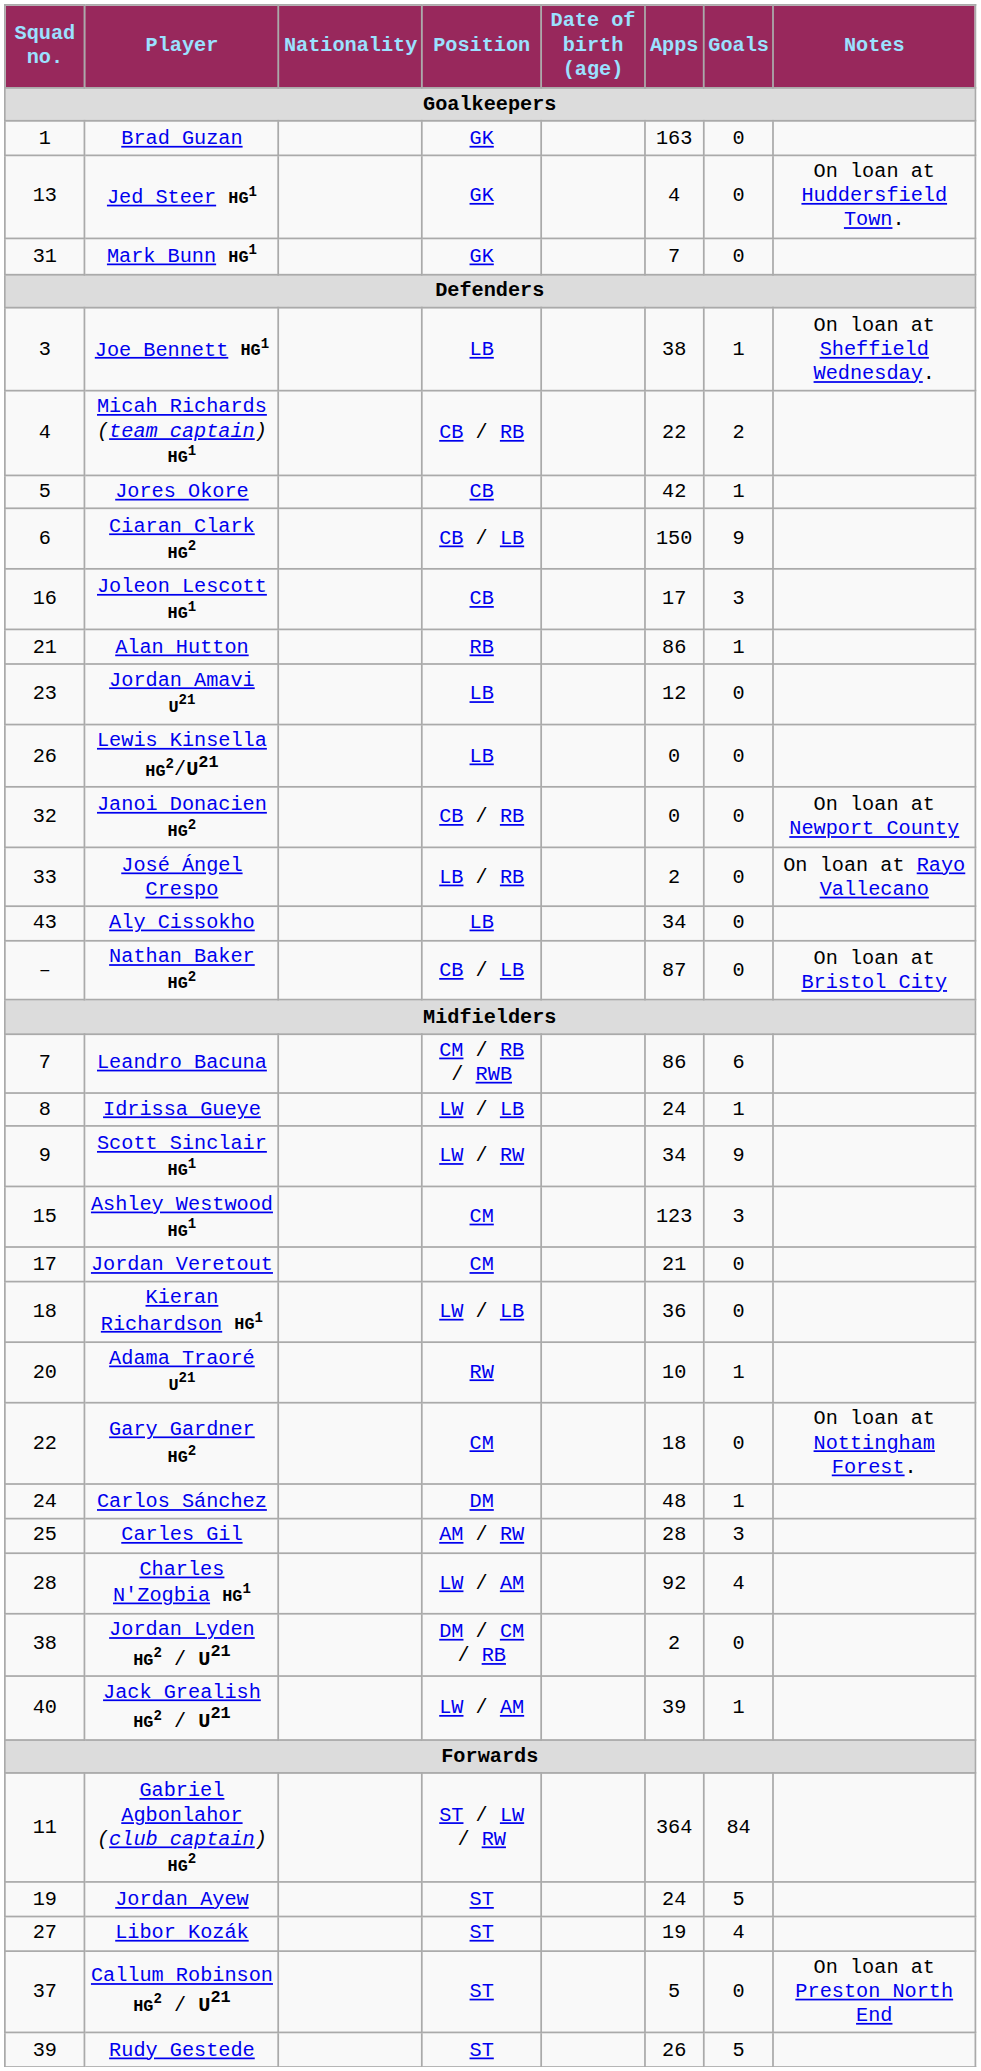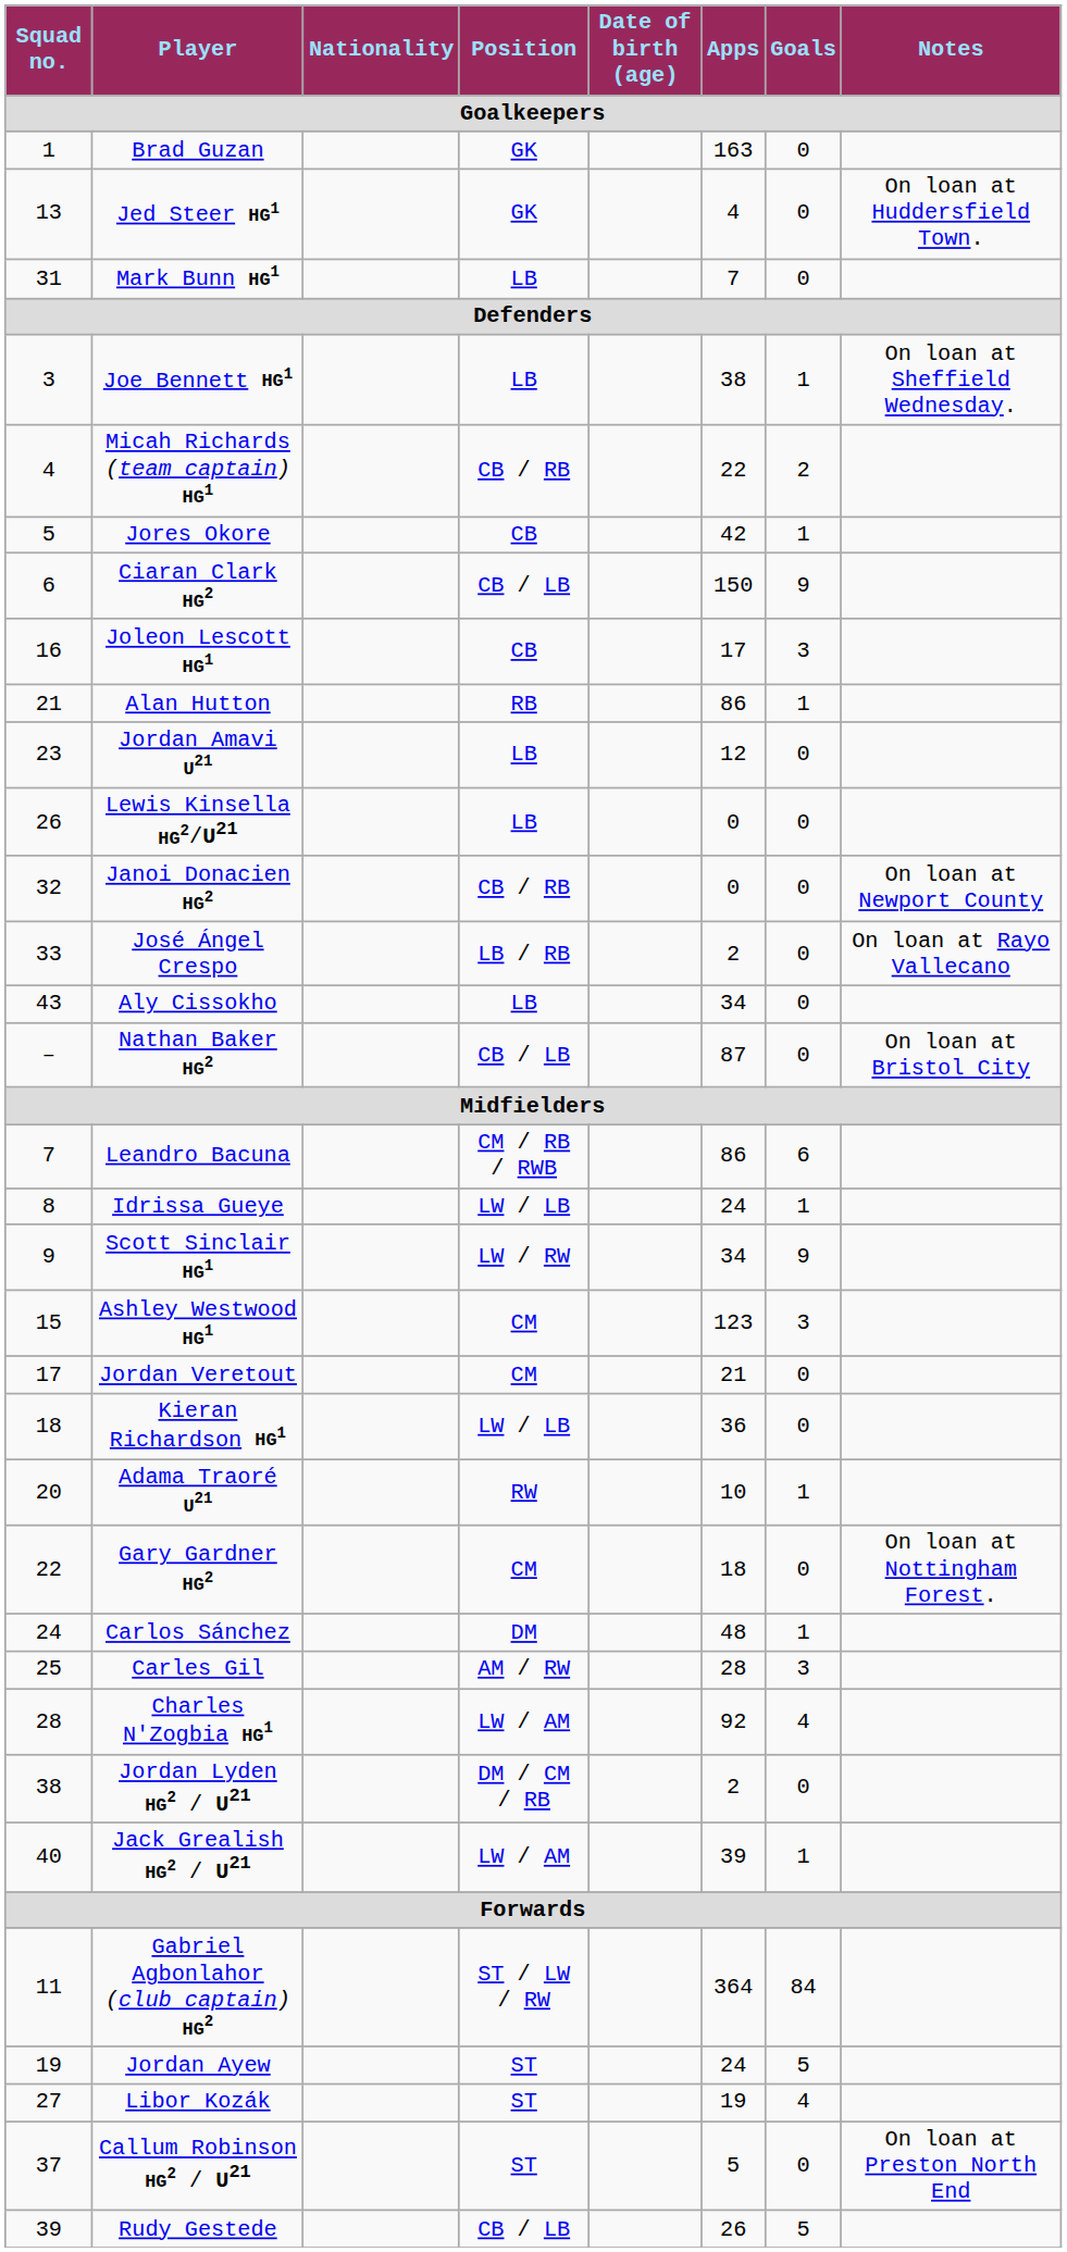 <table class="wikitable"  style="text-align:center; font-size:90%; width:90%;">
 <tr>
 <th style="background:#98285c; color:#9be1ff; text-align:center;">Squad no.</th>
 <th style="background:#98285c; color:#9be1ff; text-align:center;">Player</th>
 <th style="background:#98285c; color:#9be1ff; text-align:center;">Nationality</th>
 <th style="background:#98285c; color:#9be1ff; text-align:center;">Position</th>
 <th style="background:#98285c; color:#9be1ff; text-align:center;">Date of birth (age)</th>
 <th style="background:#98285c; color:#9be1ff; text-align:center;">Apps</th>
 <th style="background:#98285c; color:#9be1ff; text-align:center;">Goals</th>
 <th style="background:#98285c; color:#9be1ff; text-align:center;">Notes</th>
 </tr>
 <tr>
 <th colspan="11"  style="background:#dcdcdc; text-align:center;">Goalkeepers</th>
 </tr>
 <tr>
 <td>1</td>
 <td><a href='#'>Brad Guzan</a></td>
 <td></td>
 <td><a href='#'>GK</a></td>
 <td></td>
 <td>163</td>
 <td>0</td>
 <td></td>
 </tr>
 <tr>
 <td>13</td>
 <td><a href='#'>Jed Steer</a> <small><strong>HG<sup>1</sup></strong></small></td>
 <td></td>
 <td><a href='#'>GK</a></td>
 <td></td>
 <td>4</td>
 <td>0</td>
 <td>On loan at <a href='#'>Huddersfield Town</a>.</td>
 </tr>
 <tr>
 <td>31</td>
 <td><a href='#'>Mark Bunn</a> <small><strong>HG<sup>1</sup></strong></small></td>
 <td></td>
-<td><a href='#'>GK</a></td>
+<td><a href='#'>LB</a></td>
 <td></td>
 <td>7</td>
 <td>0</td>
 <td></td>
 </tr>
 <tr>
 <th colspan="11"  style="background:#dcdcdc; text-align:center;">Defenders</th>
 </tr>
 <tr>
 <td>3</td>
 <td><a href='#'>Joe Bennett</a>  <small><strong>HG<sup>1</sup></strong></small></td>
 <td></td>
 <td><a href='#'>LB</a></td>
 <td></td>
 <td>38</td>
 <td>1</td>
 <td>On loan at <a href='#'>Sheffield Wednesday</a>.</td>
 </tr>
 <tr>
 <td>4</td>
 <td><a href='#'>Micah Richards</a> <em>(<a href='#'>team captain</a>)</em> <small><strong>HG<sup>1</sup></strong></small></td>
 <td></td>
 <td><a href='#'>CB</a> / <a href='#'>RB</a></td>
 <td></td>
 <td>22</td>
 <td>2</td>
 <td></td>
 </tr>
 <tr>
 <td>5</td>
 <td><a href='#'>Jores Okore</a></td>
 <td></td>
 <td><a href='#'>CB</a></td>
 <td></td>
 <td>42</td>
 <td>1</td>
 <td></td>
 </tr>
 <tr>
 <td>6</td>
 <td><a href='#'>Ciaran Clark</a> <small><strong>HG<sup>2</sup></strong></small></td>
 <td></td>
 <td><a href='#'>CB</a> / <a href='#'>LB</a></td>
 <td></td>
 <td>150</td>
 <td>9</td>
 <td></td>
 </tr>
 <tr>
 <td>16</td>
 <td><a href='#'>Joleon Lescott</a> <small><strong>HG<sup>1</sup></strong></small></td>
 <td></td>
 <td><a href='#'>CB</a></td>
 <td></td>
 <td>17</td>
 <td>3</td>
 <td></td>
 </tr>
 <tr>
 <td>21</td>
 <td><a href='#'>Alan Hutton</a></td>
 <td></td>
 <td><a href='#'>RB</a></td>
 <td></td>
 <td>86</td>
 <td>1</td>
 <td></td>
 </tr>
 <tr>
 <td>23</td>
 <td><a href='#'>Jordan Amavi</a> <small><strong>U</strong><sup><strong>21</strong></sup></small></td>
 <td></td>
 <td><a href='#'>LB</a></td>
 <td></td>
 <td>12</td>
 <td>0</td>
 <td></td>
 </tr>
 <tr>
 <td>26</td>
 <td><a href='#'>Lewis Kinsella</a> <small><strong>HG<sup>2</sup></strong></small>/<strong>U</strong><sup><strong>21</strong></sup></td>
 <td></td>
 <td><a href='#'>LB</a></td>
 <td></td>
 <td>0</td>
 <td>0</td>
 <td></td>
 </tr>
 <tr>
 <td>32</td>
 <td><a href='#'>Janoi Donacien</a> <small><strong>HG<sup>2</sup></strong></small></td>
 <td></td>
 <td><a href='#'>CB</a> / <a href='#'>RB</a></td>
 <td></td>
 <td>0</td>
 <td>0</td>
 <td>On loan at <a href='#'>Newport County</a></td>
 </tr>
 <tr>
 <td>33</td>
 <td><a href='#'>José Ángel Crespo</a></td>
 <td></td>
 <td><a href='#'>LB</a> / <a href='#'>RB</a></td>
 <td></td>
 <td>2</td>
 <td>0</td>
 <td>On loan at <a href='#'>Rayo Vallecano</a></td>
 </tr>
 <tr>
 <td>43</td>
 <td><a href='#'>Aly Cissokho</a></td>
 <td></td>
 <td><a href='#'>LB</a></td>
 <td></td>
 <td>34</td>
 <td>0</td>
 <td></td>
 </tr>
 <tr>
 <td>–</td>
 <td><a href='#'>Nathan Baker</a> <small><strong>HG<sup>2</sup></strong></small></td>
 <td></td>
 <td><a href='#'>CB</a> / <a href='#'>LB</a></td>
 <td></td>
 <td>87</td>
 <td>0</td>
 <td>On loan at <a href='#'>Bristol City</a></td>
 </tr>
 <tr>
 <th colspan="11"  style="background:#dcdcdc; text-align:center;">Midfielders</th>
 </tr>
 <tr>
 <td>7</td>
 <td><a href='#'>Leandro Bacuna</a></td>
 <td></td>
 <td><a href='#'>CM</a> / <a href='#'>RB</a> / <a href='#'>RWB</a></td>
 <td></td>
 <td>86</td>
 <td>6</td>
 <td></td>
 </tr>
 <tr>
 <td>8</td>
 <td><a href='#'>Idrissa Gueye</a></td>
 <td></td>
 <td><a href='#'>LW</a> / <a href='#'>LB</a></td>
 <td></td>
 <td>24</td>
 <td>1</td>
 <td></td>
 </tr>
 <tr>
 <td>9</td>
 <td><a href='#'>Scott Sinclair</a> <small><strong>HG<sup>1</sup></strong></small></td>
 <td></td>
 <td><a href='#'>LW</a> / <a href='#'>RW</a></td>
 <td></td>
 <td>34</td>
 <td>9</td>
 <td></td>
 </tr>
 <tr>
 <td>15</td>
 <td><a href='#'>Ashley Westwood</a> <small><strong>HG<sup>1</sup></strong></small></td>
 <td></td>
 <td><a href='#'>CM</a></td>
 <td></td>
 <td>123</td>
 <td>3</td>
 <td></td>
 </tr>
 <tr>
 <td>17</td>
 <td><a href='#'>Jordan Veretout</a></td>
 <td></td>
 <td><a href='#'>CM</a></td>
 <td></td>
 <td>21</td>
 <td>0</td>
 <td></td>
 </tr>
 <tr>
 <td>18</td>
 <td><a href='#'>Kieran Richardson</a>  <small><strong>HG<sup>1</sup></strong></small></td>
 <td></td>
 <td><a href='#'>LW</a> / <a href='#'>LB</a></td>
 <td></td>
 <td>36</td>
 <td>0</td>
 <td></td>
 </tr>
 <tr>
 <td>20</td>
 <td><a href='#'>Adama Traoré</a> <small><strong>U</strong><sup><strong>21</strong></sup></small></td>
 <td></td>
 <td><a href='#'>RW</a></td>
 <td></td>
 <td>10</td>
 <td>1</td>
 <td></td>
 </tr>
 <tr>
 <td>22</td>
 <td><a href='#'>Gary Gardner</a> <small><strong>HG<sup>2</sup></strong></small></td>
 <td></td>
 <td><a href='#'>CM</a></td>
 <td></td>
 <td>18</td>
 <td>0</td>
 <td>On loan at <a href='#'>Nottingham Forest</a>.</td>
 </tr>
 <tr>
 <td>24</td>
 <td><a href='#'>Carlos Sánchez</a></td>
 <td></td>
 <td><a href='#'>DM</a></td>
 <td></td>
 <td>48</td>
 <td>1</td>
 <td></td>
 </tr>
 <tr>
 <td>25</td>
 <td><a href='#'>Carles Gil</a></td>
 <td></td>
 <td><a href='#'>AM</a> / <a href='#'>RW</a></td>
 <td></td>
 <td>28</td>
 <td>3</td>
 <td></td>
 </tr>
 <tr>
 <td>28</td>
 <td><a href='#'>Charles N'Zogbia</a> <small><strong>HG<sup>1</sup></strong></small></td>
 <td></td>
 <td><a href='#'>LW</a> / <a href='#'>AM</a></td>
 <td></td>
 <td>92</td>
 <td>4</td>
 <td></td>
 </tr>
 <tr>
 <td>38</td>
 <td><a href='#'>Jordan Lyden</a> <small><strong>HG<sup>2</sup></strong></small> / <strong>U</strong><sup><strong>21</strong></sup></td>
 <td></td>
 <td><a href='#'>DM</a> / <a href='#'>CM</a> / <a href='#'>RB</a></td>
 <td></td>
 <td>2</td>
 <td>0</td>
 <td></td>
 </tr>
 <tr>
 <td>40</td>
 <td><a href='#'>Jack Grealish</a> <small><strong>HG<sup>2</sup></strong></small> / <strong>U</strong><sup><strong>21</strong></sup></td>
 <td></td>
 <td><a href='#'>LW</a> / <a href='#'>AM</a></td>
 <td></td>
 <td>39</td>
 <td>1</td>
 <td></td>
 </tr>
 <tr>
 <th colspan="11"  style="background:#dcdcdc; text-align:center;">Forwards</th>
 </tr>
 <tr>
 <td>11</td>
 <td><a href='#'>Gabriel Agbonlahor</a>  <em>(<a href='#'>club captain</a>)</em> <small><strong>HG<sup>2</sup></strong></small></td>
 <td></td>
 <td><a href='#'>ST</a> / <a href='#'>LW</a> / <a href='#'>RW</a></td>
 <td></td>
 <td>364</td>
 <td>84</td>
 <td></td>
 </tr>
 <tr>
 <td>19</td>
 <td><a href='#'>Jordan Ayew</a></td>
 <td></td>
 <td><a href='#'>ST</a></td>
 <td></td>
 <td>24</td>
 <td>5</td>
 <td></td>
 </tr>
 <tr>
 <td>27</td>
 <td><a href='#'>Libor Kozák</a></td>
 <td></td>
 <td><a href='#'>ST</a></td>
 <td></td>
 <td>19</td>
 <td>4</td>
 <td></td>
 </tr>
 <tr>
 <td>37</td>
 <td><a href='#'>Callum Robinson</a> <small><strong>HG<sup>2</sup></strong></small> / <strong>U</strong><sup><strong>21</strong></sup></td>
 <td></td>
 <td><a href='#'>ST</a></td>
 <td></td>
 <td>5</td>
 <td>0</td>
 <td>On loan at <a href='#'>Preston North End</a></td>
 </tr>
 <tr>
 <td>39</td>
 <td><a href='#'>Rudy Gestede</a></td>
 <td></td>
-<td><a href='#'>ST</a></td>
+<td><a href='#'>CB</a> / <a href='#'>LB</a></td>
 <td></td>
 <td>26</td>
 <td>5</td>
 <td></td>
 </tr>
 </table>
